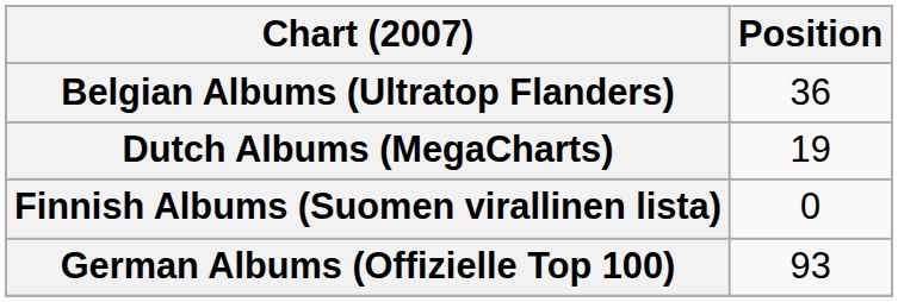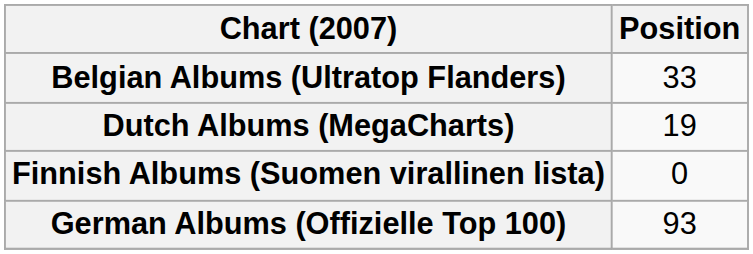 <table class="wikitable plainrowheaders sortable" style="text-align:center;">
 <tr>
 <th scope="col">Chart (2007)</th>
 <th scope="col">Position</th>
 </tr>
 <tr>
 <th scope="row">Belgian Albums (Ultratop Flanders)</th>
-<td align="center">36</td>
+<td align="center">33</td>
 </tr>
 <tr>
 <th scope="row">Dutch Albums (MegaCharts)</th>
 <td align="center">19</td>
 </tr>
 <tr>
 <th scope="row">Finnish Albums (Suomen virallinen lista)</th>
 <td align="center">0</td>
 </tr>
 <tr>
 <th scope="row">German Albums (Offizielle Top 100)</th>
 <td style="text-align:center;">93</td>
 </tr>
 <tr>
 </tr>
 </table>
